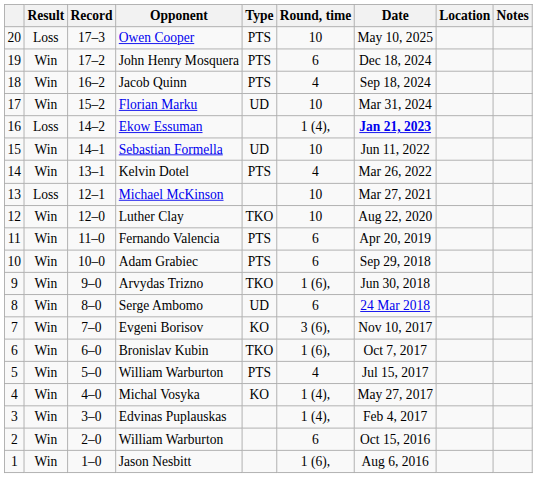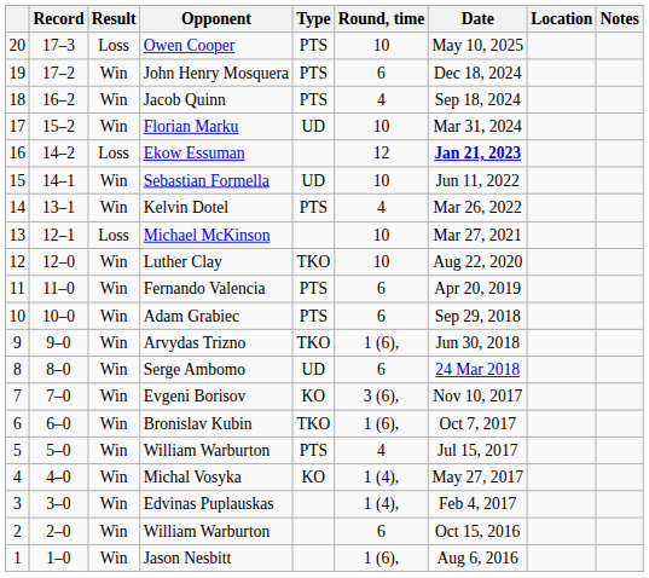 <table class="wikitable" style="text-align:center; font-size:95%">
 <tr>
 <th></th>
+<th>Record</th>
 <th>Result</th>
-<th>Record</th>
 <th>Opponent</th>
 <th>Type</th>
 <th>Round, time</th>
 <th>Date</th>
 <th>Location</th>
 <th>Notes</th>
 </tr>
 <tr>
 <td>20</td>
+<td>17–3</td>
 <td> Loss</td>
-<td>17–3</td>
 <td style="text-align:left"><a href='#'>Owen Cooper</a></td>
 <td>PTS</td>
 <td>10</td>
 <td>May 10, 2025</td>
 <td style="text-align:left;"></td>
 <td></td>
 </tr>
 <tr>
 <td>19</td>
+<td>17–2</td>
 <td> Win</td>
-<td>17–2</td>
 <td style="text-align:left">John Henry Mosquera</td>
 <td>PTS</td>
 <td>6</td>
 <td>Dec 18, 2024</td>
 <td style="text-align:left;"></td>
 <td></td>
 </tr>
 <tr>
 <td>18</td>
+<td>16–2</td>
 <td>Win</td>
-<td>16–2</td>
 <td style="text-align:left">Jacob Quinn</td>
 <td>PTS</td>
 <td>4</td>
 <td>Sep 18, 2024</td>
 <td style="text-align:left;"></td>
 <td></td>
 </tr>
 <tr>
 <td>17</td>
+<td>15–2</td>
 <td> Win</td>
-<td>15–2</td>
 <td style="text-align:left"><a href='#'>Florian Marku</a></td>
 <td>UD</td>
 <td>10</td>
 <td>Mar 31, 2024</td>
 <td style="text-align:left;"></td>
 <td style="text-align:left;"></td>
 </tr>
 <tr>
 <td>16</td>
+<td>14–2</td>
 <td> Loss</td>
-<td>14–2</td>
 <td style="text-align:left"><a href='#'>Ekow Essuman</a></td>
 <td></td>
-<td>1 (4), </td>
+<td>12</td>
 <td><strong><a href='#'>Jan 21, 2023</a></strong></td>
 <td style="text-align:left;"></td>
 <td style="text-align:left;"></td>
 </tr>
 <tr>
 <td>15</td>
+<td>14–1</td>
 <td> Win</td>
-<td>14–1</td>
 <td style="text-align:left;"><a href='#'>Sebastian Formella</a></td>
 <td>UD</td>
 <td>10</td>
 <td>Jun 11, 2022</td>
 <td style="text-align:left;"></td>
 <td style="text-align:left;"></td>
 </tr>
 <tr>
 <td>14</td>
+<td>13–1</td>
 <td> Win</td>
-<td>13–1</td>
 <td style="text-align:left;">Kelvin Dotel</td>
 <td>PTS</td>
 <td>4</td>
 <td>Mar 26, 2022</td>
 <td style="text-align:left;"></td>
 <td></td>
 </tr>
 <tr>
 <td>13</td>
+<td>12–1</td>
 <td>Loss</td>
-<td>12–1</td>
 <td style="text-align:left;"><a href='#'>Michael McKinson</a></td>
 <td></td>
 <td>10</td>
 <td>Mar 27, 2021</td>
 <td style="text-align:left;"></td>
 <td style="text-align:left;"><br></td>
 </tr>
 <tr>
 <td>12</td>
+<td>12–0</td>
 <td>Win</td>
-<td>12–0</td>
 <td style="text-align:left;">Luther Clay</td>
 <td>TKO</td>
 <td>10</td>
 <td>Aug 22, 2020</td>
 <td style="text-align:left;"></td>
 <td style="text-align:left;"><br></td>
 </tr>
 <tr>
 <td>11</td>
+<td>11–0</td>
 <td>Win</td>
-<td>11–0</td>
 <td style="text-align:left;">Fernando Valencia</td>
 <td>PTS</td>
 <td>6</td>
 <td>Apr 20, 2019</td>
 <td style="text-align:left;"></td>
 <td></td>
 </tr>
 <tr>
 <td>10</td>
+<td>10–0</td>
 <td>Win</td>
-<td>10–0</td>
 <td style="text-align:left;">Adam Grabiec</td>
 <td>PTS</td>
 <td>6</td>
 <td>Sep 29, 2018</td>
 <td style="text-align:left;"></td>
 <td></td>
 </tr>
 <tr>
 <td>9</td>
+<td>9–0</td>
 <td>Win</td>
-<td>9–0</td>
 <td style="text-align:left;">Arvydas Trizno</td>
 <td>TKO</td>
 <td>1 (6), </td>
 <td>Jun 30, 2018</td>
 <td style="text-align:left;"></td>
 <td></td>
 </tr>
 <tr>
 <td>8</td>
+<td>8–0</td>
 <td>Win</td>
-<td>8–0</td>
 <td style="text-align:left;">Serge Ambomo</td>
 <td>UD</td>
 <td>6</td>
 <td><a href='#'>24 Mar 2018</a></td>
 <td style="text-align:left;"></td>
 <td></td>
 </tr>
 <tr>
 <td>7</td>
+<td>7–0</td>
 <td>Win</td>
-<td>7–0</td>
 <td style="text-align:left;">Evgeni Borisov</td>
 <td>KO</td>
 <td>3 (6), </td>
 <td>Nov 10, 2017</td>
 <td style="text-align:left;"></td>
 <td></td>
 </tr>
 <tr>
 <td>6</td>
+<td>6–0</td>
 <td>Win</td>
-<td>6–0</td>
 <td style="text-align:left;">Bronislav Kubin</td>
 <td>TKO</td>
 <td>1 (6), </td>
 <td>Oct 7, 2017</td>
 <td style="text-align:left;"></td>
 <td></td>
 </tr>
 <tr>
 <td>5</td>
+<td>5–0</td>
 <td>Win</td>
-<td>5–0</td>
 <td style="text-align:left;">William Warburton</td>
 <td>PTS</td>
 <td>4</td>
 <td>Jul 15, 2017</td>
 <td style="text-align:left;"></td>
 <td></td>
 </tr>
 <tr>
 <td>4</td>
+<td>4–0</td>
 <td>Win</td>
-<td>4–0</td>
 <td style="text-align:left;">Michal Vosyka</td>
 <td>KO</td>
 <td>1 (4), </td>
 <td>May 27, 2017</td>
 <td style="text-align:left;"></td>
 <td></td>
 </tr>
 <tr>
 <td>3</td>
+<td>3–0</td>
 <td>Win</td>
-<td>3–0</td>
 <td style="text-align:left;">Edvinas Puplauskas</td>
 <td></td>
 <td>1 (4), </td>
 <td>Feb 4, 2017</td>
 <td style="text-align:left;"></td>
 <td></td>
 </tr>
 <tr>
 <td>2</td>
+<td>2–0</td>
 <td>Win</td>
-<td>2–0</td>
 <td style="text-align:left;">William Warburton</td>
 <td></td>
 <td>6</td>
 <td>Oct 15, 2016</td>
 <td style="text-align:left;"></td>
 <td></td>
 </tr>
 <tr>
 <td>1</td>
+<td>1–0</td>
 <td>Win</td>
-<td>1–0</td>
 <td style="text-align:left;">Jason Nesbitt</td>
 <td></td>
 <td>1 (6), </td>
 <td>Aug 6, 2016</td>
 <td style="text-align:left;"></td>
 <td style="text-align:left;"></td>
 </tr>
 </table>
